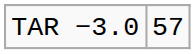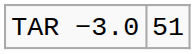 <table class="wikitable">
 <tr align="center">
 </tr>
 <tr align="center">
 <td>TAR −3.0</td>
-<td>57</td>
+<td>51</td>
 </tr>
 </table>
